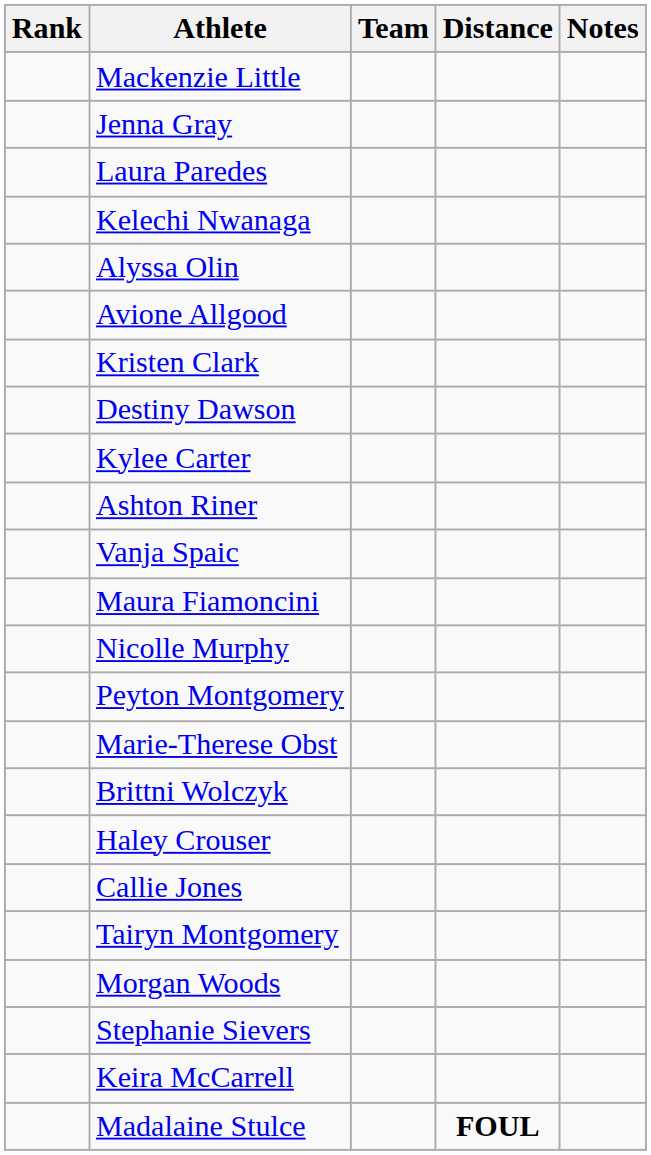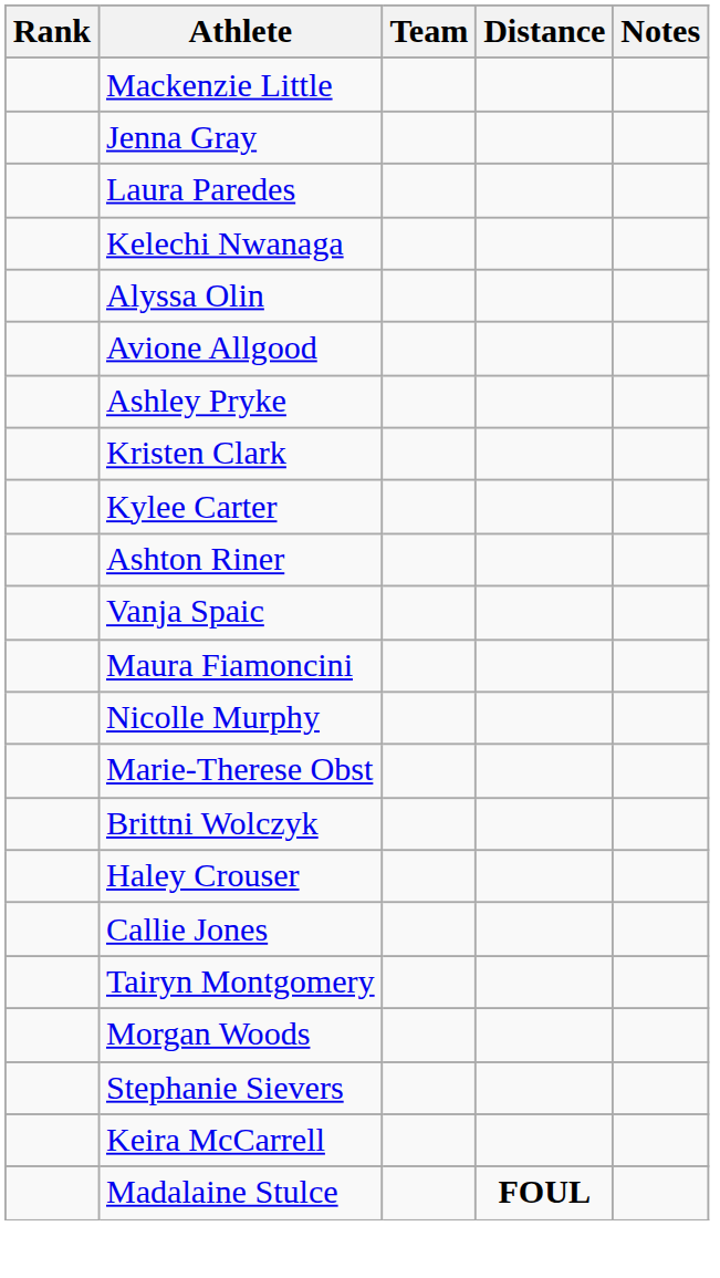 <table class="wikitable sortable" style="text-align:center">
 <tr>
 <th>Rank</th>
 <th>Athlete</th>
 <th>Team</th>
 <th>Distance</th>
 <th>Notes</th>
 </tr>
 <tr>
 <td></td>
 <td align=left> <a href='#'>Mackenzie Little</a></td>
 <td></td>
 <td><strong></strong></td>
 <td></td>
 </tr>
 <tr>
 <td></td>
 <td align=left><a href='#'>Jenna Gray</a></td>
 <td></td>
 <td><strong></strong></td>
 <td></td>
 </tr>
 <tr>
 <td></td>
 <td align=left> <a href='#'>Laura Paredes</a></td>
 <td></td>
 <td><strong></strong></td>
 <td></td>
 </tr>
 <tr>
 <td></td>
 <td align=left> <a href='#'>Kelechi Nwanaga</a></td>
 <td></td>
 <td><strong></strong></td>
 <td></td>
 </tr>
 <tr>
 <td></td>
 <td align=left><a href='#'>Alyssa Olin</a></td>
 <td></td>
 <td><strong></strong></td>
 <td></td>
 </tr>
 <tr>
 <td></td>
 <td align=left><a href='#'>Avione Allgood</a></td>
 <td></td>
 <td><strong></strong></td>
 <td></td>
 </tr>
 <tr>
 <td></td>
-<td align=left><a href='#'>Kristen Clark</a></td>
+<td align=left> <a href='#'>Ashley Pryke</a></td>
 <td></td>
 <td><strong></strong></td>
 <td></td>
 </tr>
 <tr>
 <td></td>
-<td align=left><a href='#'>Destiny Dawson</a></td>
+<td align=left><a href='#'>Kristen Clark</a></td>
 <td></td>
 <td><strong></strong></td>
 <td></td>
 </tr>
 <tr>
 <td></td>
 <td align=left><a href='#'>Kylee Carter</a></td>
 <td></td>
 <td><strong></strong></td>
 <td></td>
 </tr>
 <tr>
 <td></td>
 <td align=left><a href='#'>Ashton Riner</a></td>
 <td></td>
 <td><strong></strong></td>
 <td></td>
 </tr>
 <tr>
 <td></td>
 <td align=left> <a href='#'>Vanja Spaic</a></td>
 <td></td>
 <td><strong></strong></td>
 <td></td>
 </tr>
 <tr>
 <td></td>
 <td align=left><a href='#'>Maura Fiamoncini</a></td>
 <td></td>
 <td><strong></strong></td>
 <td></td>
 </tr>
 <tr>
 <td></td>
 <td align=left><a href='#'>Nicolle Murphy</a></td>
-<td></td>
-<td><strong></strong></td>
-<td></td>
-</tr>
-<tr>
-<td></td>
-<td align=left><a href='#'>Peyton Montgomery</a></td>
 <td></td>
 <td><strong></strong></td>
 <td></td>
 </tr>
 <tr>
 <td></td>
 <td align=left><a href='#'>Marie-Therese Obst</a></td>
 <td></td>
 <td><strong></strong></td>
 <td></td>
 </tr>
 <tr>
 <td></td>
 <td align=left><a href='#'>Brittni Wolczyk</a></td>
 <td></td>
 <td><strong></strong></td>
 <td></td>
 </tr>
 <tr>
 <td></td>
 <td align=left><a href='#'>Haley Crouser</a></td>
 <td></td>
 <td><strong></strong></td>
 <td></td>
 </tr>
 <tr>
 <td></td>
 <td align=left><a href='#'>Callie Jones</a></td>
 <td></td>
 <td><strong></strong></td>
 <td></td>
 </tr>
 <tr>
 <td></td>
 <td align=left><a href='#'>Tairyn Montgomery</a></td>
 <td></td>
 <td><strong></strong></td>
 <td></td>
 </tr>
 <tr>
 <td></td>
 <td align=left><a href='#'>Morgan Woods</a></td>
 <td></td>
 <td><strong></strong></td>
 <td></td>
 </tr>
 <tr>
 <td></td>
 <td align=left><a href='#'>Stephanie Sievers</a></td>
 <td></td>
 <td><strong></strong></td>
 <td></td>
 </tr>
 <tr>
 <td></td>
 <td align=left> <a href='#'>Keira McCarrell</a></td>
 <td></td>
 <td><strong></strong></td>
 <td></td>
 </tr>
 <tr>
 <td></td>
 <td align=left><a href='#'>Madalaine Stulce</a></td>
 <td></td>
 <td><strong>FOUL</strong></td>
 <td></td>
 </tr>
 </table>
